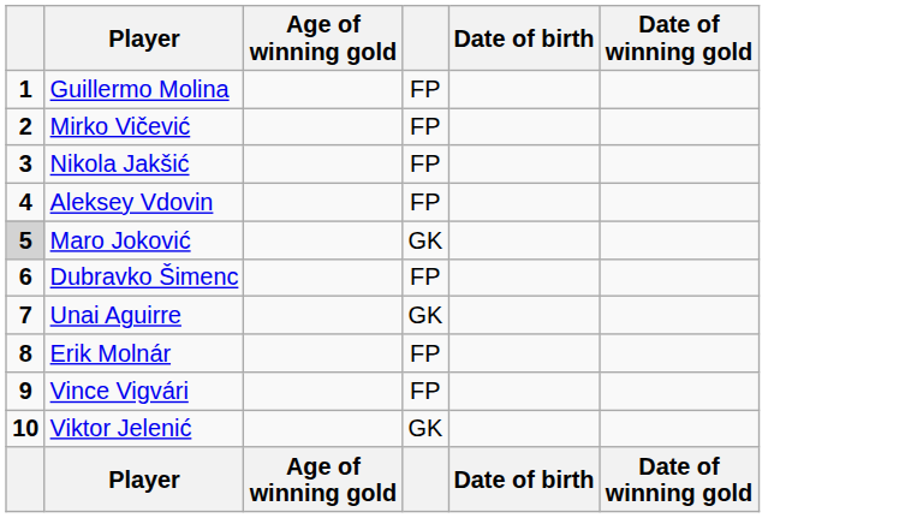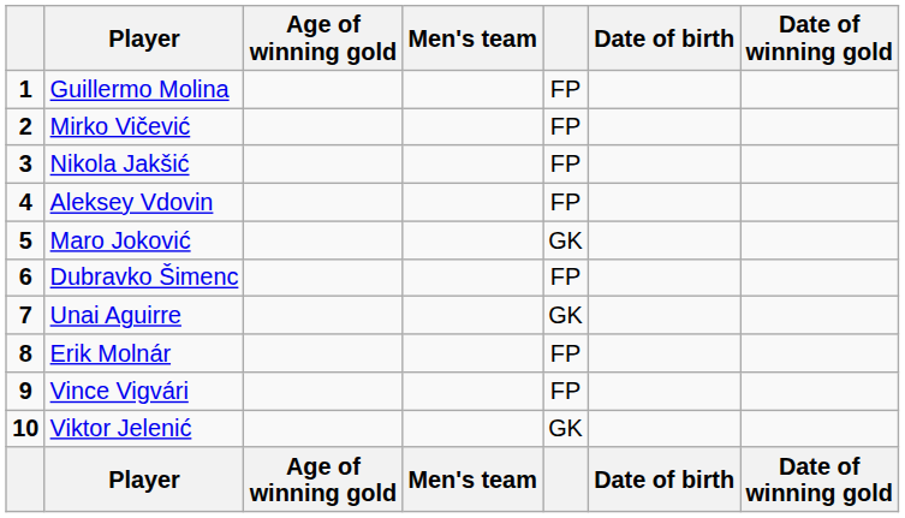 <table class="wikitable sortable" style="text-align: center; font-size: 90%; margin-left: 1em;">
 <tr>
 <th></th>
 <th>Player</th>
 <th>Age of<br>winning gold</th>
+<th>Men's team</th>
 <th></th>
 <th>Date of birth</th>
 <th>Date of<br>winning gold</th>
 </tr>
 <tr>
 <td><strong>1</strong></td>
 <td style="text-align: left;" data-sort-value="Molina, Guillermo"><a href='#'>Guillermo Molina</a></td>
 <td style="text-align: left;"><strong></strong></td>
+<td style="text-align: left;"></td>
 <td>FP</td>
 <td style="text-align: right;"></td>
 <td style="text-align: right;"></td>
 </tr>
 <tr>
 <td><strong>2</strong></td>
 <td style="text-align: left;" data-sort-value="Vičević, Mirko"><a href='#'>Mirko Vičević</a></td>
 <td style="text-align: left;"><strong></strong></td>
+<td style="text-align: left;"></td>
 <td>FP</td>
 <td style="text-align: right;"></td>
 <td style="text-align: right;"></td>
 </tr>
 <tr>
 <td><strong>3</strong></td>
 <td style="text-align: left;" data-sort-value="Jakšić, Nikola"><a href='#'>Nikola Jakšić</a></td>
 <td style="text-align: left;"><strong></strong></td>
+<td style="text-align: left;"></td>
 <td>FP</td>
 <td style="text-align: right;"></td>
 <td style="text-align: right;"></td>
 </tr>
 <tr>
 <td><strong>4</strong></td>
 <td style="text-align: left;" data-sort-value="Vdovin, Aleksey"><a href='#'>Aleksey Vdovin</a></td>
 <td style="text-align: left;"><strong></strong></td>
+<td style="text-align: left;"></td>
 <td>FP</td>
 <td style="text-align: right;"></td>
 <td style="text-align: right;"></td>
 </tr>
 <tr>
-<td style="background: lightgrey;"><strong>5</strong></td>
+<td><strong>5</strong></td>
 <td style="text-align: left;" data-sort-value="Joković, Maro"><a href='#'>Maro Joković</a></td>
 <td style="text-align: left;"><strong></strong></td>
+<td style="text-align: left;"></td>
 <td>GK</td>
 <td style="text-align: right;"></td>
 <td style="text-align: right;"></td>
 </tr>
 <tr>
 <td><strong>6</strong></td>
 <td style="text-align: left;" data-sort-value="Šimenc, Dubravko"><a href='#'>Dubravko Šimenc</a></td>
 <td style="text-align: left;"><strong></strong></td>
+<td style="text-align: left;"></td>
 <td>FP</td>
 <td style="text-align: right;"></td>
 <td style="text-align: right;"></td>
 </tr>
 <tr>
 <td><strong>7</strong></td>
 <td style="text-align: left;" data-sort-value="Aguirre, Unai"><a href='#'>Unai Aguirre</a></td>
 <td style="text-align: left;"><strong></strong></td>
+<td style="text-align: left;"></td>
 <td>GK</td>
 <td style="text-align: right;"></td>
 <td style="text-align: right;"></td>
 </tr>
 <tr>
 <td><strong>8</strong></td>
 <td style="text-align: left;" data-sort-value="Molnár, Erik"><a href='#'>Erik Molnár</a></td>
 <td style="text-align: left;"><strong></strong></td>
+<td style="text-align: left;"></td>
 <td>FP</td>
 <td style="text-align: right;"></td>
 <td style="text-align: right;"></td>
 </tr>
 <tr>
 <td><strong>9</strong></td>
 <td style="text-align: left;" data-sort-value="Vigvári, Vince"><a href='#'>Vince Vigvári</a></td>
 <td style="text-align: left;"><strong></strong></td>
+<td style="text-align: left;"></td>
 <td>FP</td>
 <td style="text-align: right;"></td>
 <td style="text-align: right;"></td>
 </tr>
 <tr>
 <td><strong>10</strong></td>
 <td style="text-align: left;" data-sort-value="Jelenić, Viktor"><a href='#'>Viktor Jelenić</a></td>
 <td style="text-align: left;"><strong></strong></td>
+<td style="text-align: left;"></td>
 <td>GK</td>
 <td style="text-align: right;"></td>
 <td style="text-align: right;"></td>
 </tr>
 <tr>
 <th></th>
 <th>Player</th>
 <th>Age of<br>winning gold</th>
+<th>Men's team</th>
 <th></th>
 <th>Date of birth</th>
 <th>Date of<br>winning gold</th>
 </tr>
 </table>
